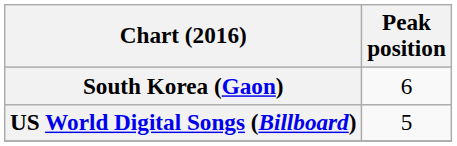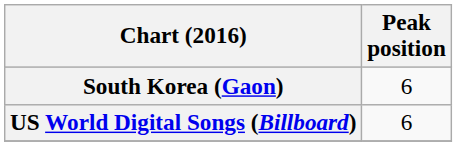 <table class="wikitable plainrowheaders" style="text-align:center;">
 <tr>
 <th scope="col">Chart (2016)</th>
 <th scope="col">Peak<br>position</th>
 </tr>
 <tr>
 <th scope="row">South Korea (<a href='#'>Gaon</a>)</th>
 <td>6</td>
 </tr>
 <tr>
 <th scope="row">US <a href='#'>World Digital Songs</a> (<em><a href='#'>Billboard</a></em>)</th>
-<td>5</td>
+<td>6</td>
 </tr>
 <tr>
 </tr>
 </table>
